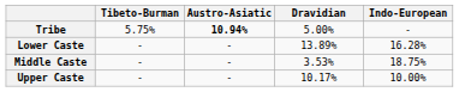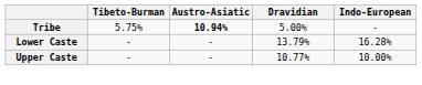 <table class="wikitable" style="margin: 1em auto;">
 <tr>
 <th></th>
 <th width=110px>Tibeto-Burman</th>
 <th width=110px>Austro-Asiatic</th>
 <th width=110px>Dravidian</th>
 <th width=110px>Indo-European</th>
 </tr>
 <tr>
 <th width=110px>Tribe</th>
 <td align=center>5.75%</td>
 <td align=center><strong>10.94%</strong></td>
 <td align=center>5.00%</td>
 <td align=center>-</td>
 </tr>
 <tr>
 <th>Lower Caste</th>
 <td align=center>-</td>
 <td align=center>-</td>
-<td align=center>13.89%</td>
+<td align=center>13.79%</td>
 <td align=center>16.28%</td>
-</tr>
-<tr>
-<th>Middle Caste</th>
-<td align=center>-</td>
-<td align=center>-</td>
-<td align=center>3.53%</td>
-<td align=center>18.75%</td>
 </tr>
 <tr>
 <th>Upper Caste</th>
 <td align=center>-</td>
 <td align=center>-</td>
-<td align=center>10.17%</td>
+<td align=center>10.77%</td>
 <td align=center>10.00%</td>
 </tr>
 </table>
